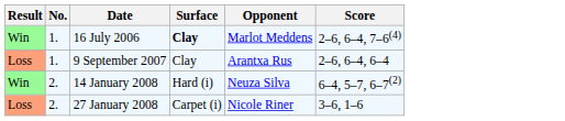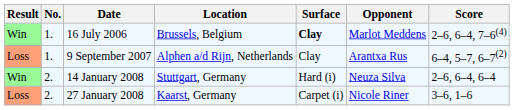 <table class="sortable wikitable" style=font-size:97%>
 <tr>
 <th>Result</th>
 <th>No.</th>
 <th>Date</th>
+<th>Location</th>
 <th>Surface</th>
 <th>Opponent</th>
 <th class=unsortable>Score</th>
 </tr>
 <tr style="background:#f0f8ff;">
 <td style="background:#98fb98;">Win</td>
 <td>1.</td>
 <td>16 July 2006</td>
+<td><a href='#'>Brussels</a>, Belgium</td>
 <td><strong>Clay</strong></td>
 <td> <a href='#'>Marlot Meddens</a></td>
 <td>2–6, 6–4, 7–6<sup>(4)</sup></td>
 </tr>
 <tr style="background:#f0f8ff;">
 <td style="background:#ffa07a;">Loss</td>
 <td>1.</td>
 <td>9 September 2007</td>
+<td><a href='#'>Alphen a/d Rijn</a>, Netherlands</td>
 <td>Clay</td>
 <td> <a href='#'>Arantxa Rus</a></td>
-<td>2–6, 6–4, 6–4</td>
+<td>6–4, 5–7, 6–7<sup>(2)</sup></td>
 </tr>
 <tr style="background:#f0f8ff;">
 <td style="background:#98fb98;">Win</td>
 <td>2.</td>
 <td>14 January 2008</td>
+<td><a href='#'>Stuttgart</a>, Germany</td>
 <td>Hard (i)</td>
 <td> <a href='#'>Neuza Silva</a></td>
-<td>6–4, 5–7, 6–7<sup>(2)</sup></td>
+<td>2–6, 6–4, 6–4</td>
 </tr>
 <tr style="background:#f0f8ff;">
 <td style="background:#ffa07a;">Loss</td>
 <td>2.</td>
 <td>27 January 2008</td>
+<td><a href='#'>Kaarst</a>, Germany</td>
 <td>Carpet (i)</td>
 <td> <a href='#'>Nicole Riner</a></td>
 <td>3–6, 1–6</td>
 </tr>
 </table>
